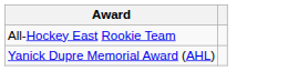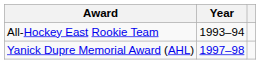 <table class="wikitable">
 <tr>
 <th>Award</th>
+<th>Year</th>
 <th> </th>
 </tr>
 <tr>
 <td>All-<a href='#'>Hockey East</a> <a href='#'>Rookie Team</a></td>
+<td>1993–94</td>
 <td></td>
 </tr>
 <tr>
 <td><a href='#'>Yanick Dupre Memorial Award</a> (<a href='#'>AHL</a>)</td>
+<td><a href='#'>1997–98</a></td>
 <td></td>
 </tr>
 </table>
